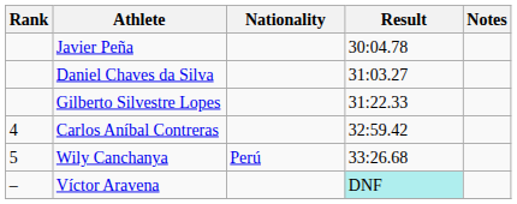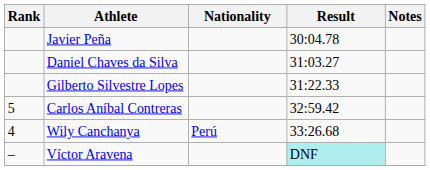 <table class="wikitable" style="font-size:95%" style="width:35em;" style="text-align:center">
 <tr>
 <th>Rank</th>
 <th width=150>Athlete</th>
 <th width=100>Nationality</th>
 <th width=100>Result</th>
 <th>Notes</th>
 </tr>
 <tr>
 <td></td>
 <td align=left><a href='#'>Javier Peña</a></td>
 <td align=left></td>
 <td>30:04.78</td>
 <td></td>
 </tr>
 <tr>
 <td></td>
 <td align=left><a href='#'>Daniel Chaves da Silva</a></td>
 <td align=left></td>
 <td>31:03.27</td>
 <td></td>
 </tr>
 <tr>
 <td></td>
 <td align=left><a href='#'>Gilberto Silvestre Lopes</a></td>
 <td align=left></td>
 <td>31:22.33</td>
 <td></td>
 </tr>
 <tr>
-<td>4</td>
+<td>5</td>
 <td align=left><a href='#'>Carlos Aníbal Contreras</a></td>
 <td align=left></td>
 <td>32:59.42</td>
 <td></td>
 </tr>
 <tr>
-<td>5</td>
+<td>4</td>
 <td align=left><a href='#'>Wily Canchanya</a></td>
 <td align=left> <a href='#'>Perú</a></td>
 <td>33:26.68</td>
 <td></td>
 </tr>
 <tr>
 <td>–</td>
 <td align=left><a href='#'>Víctor Aravena</a></td>
 <td align=left></td>
 <td style="background: paleturquoise;">DNF</td>
 <td></td>
 </tr>
 <tr>
 </tr>
 </table>
